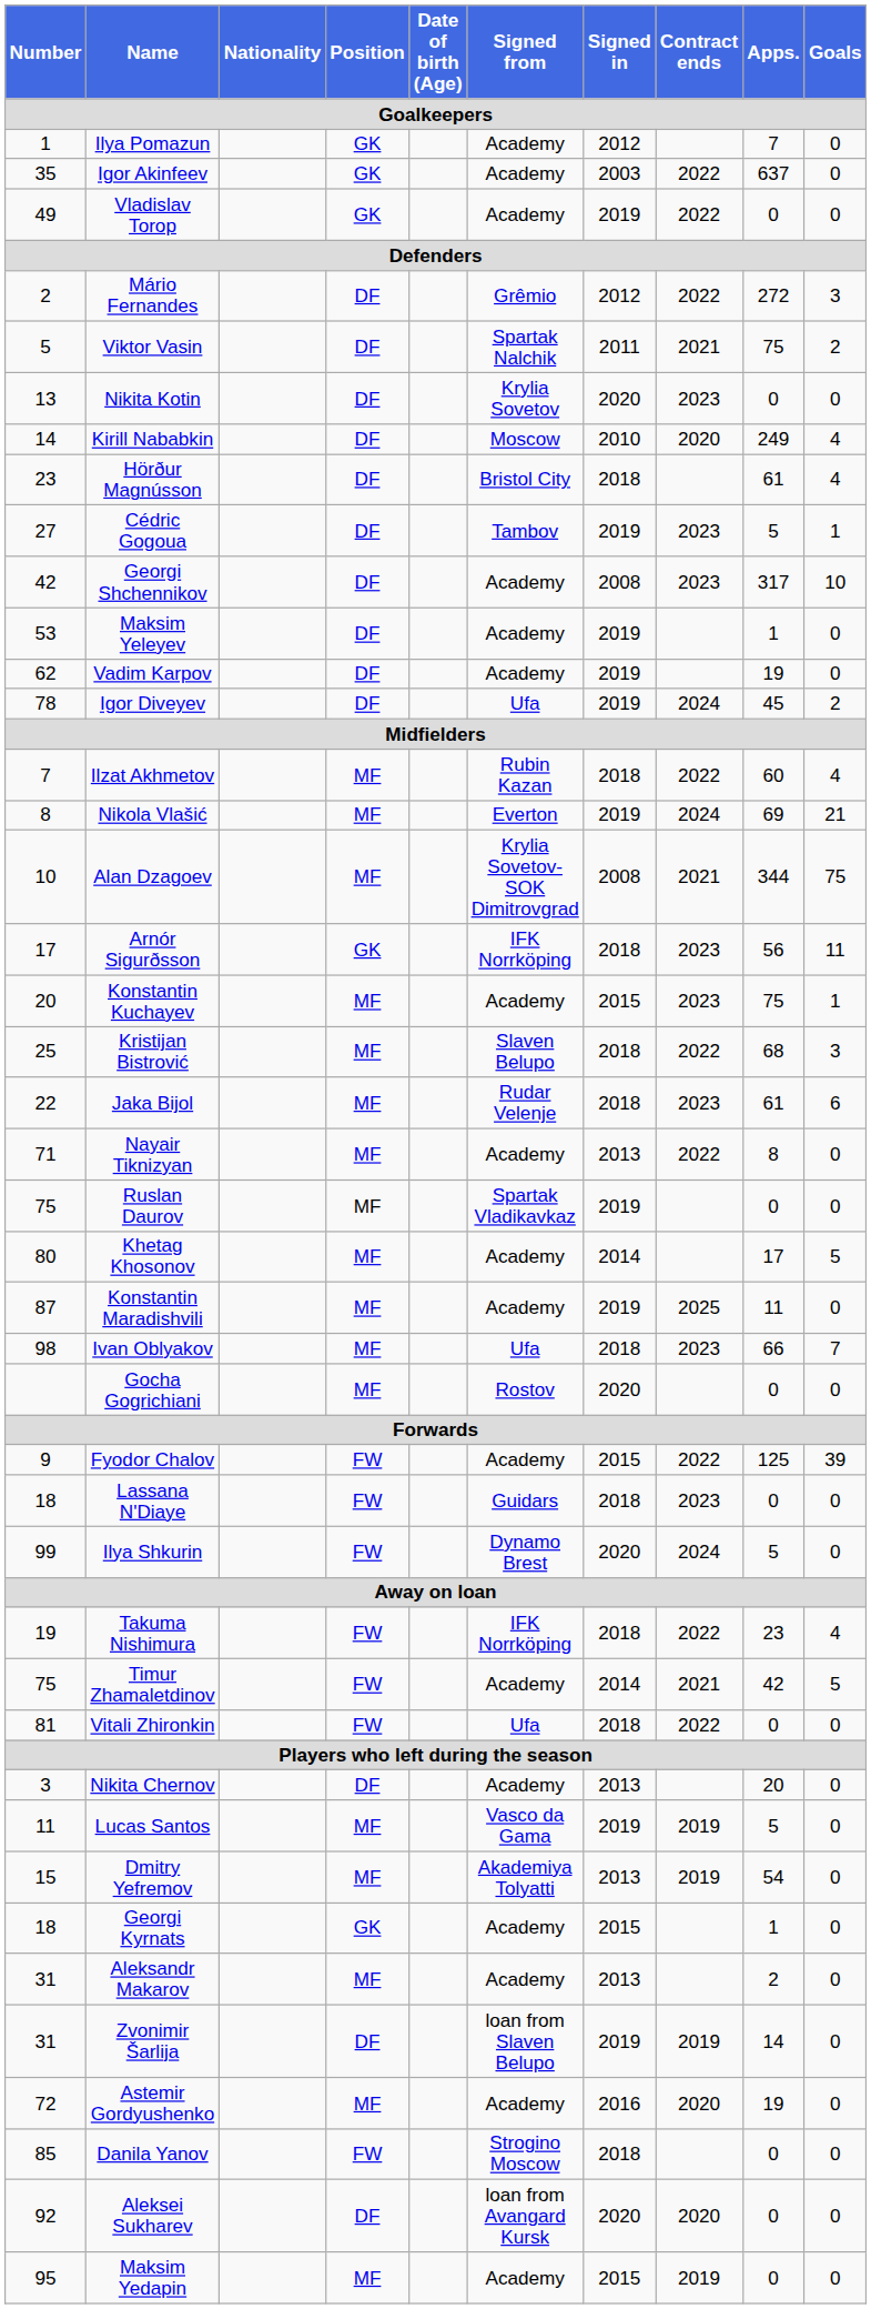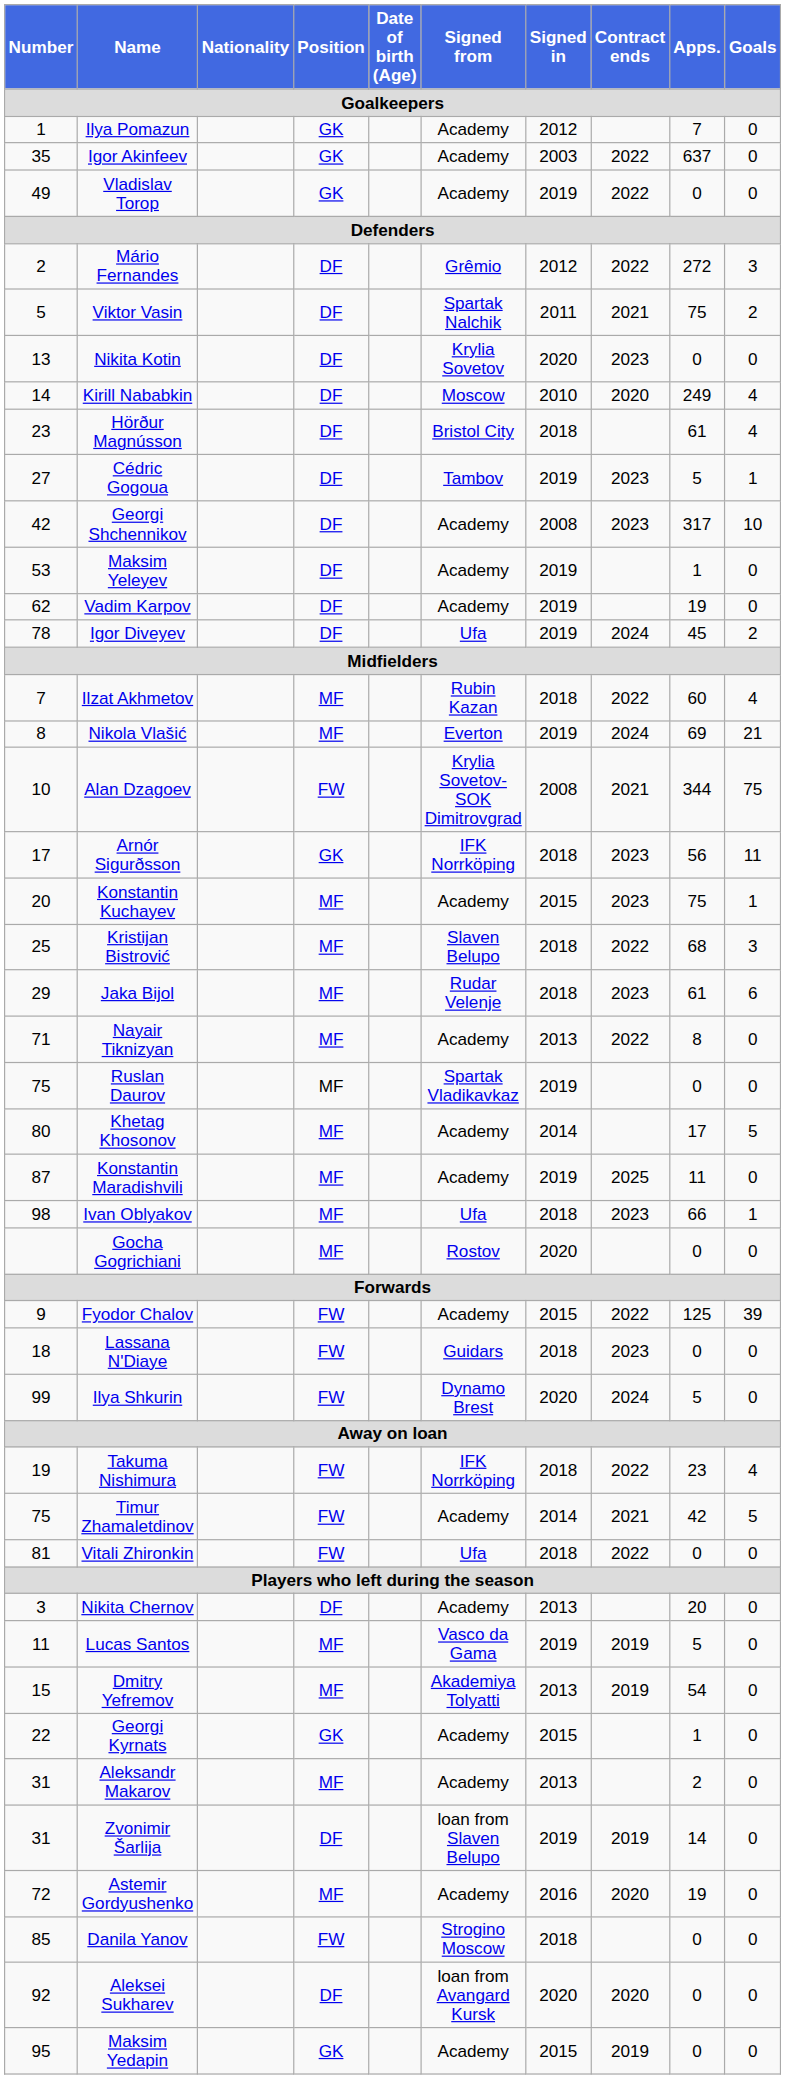 <table class="wikitable"  style="text-align:center; font-size:90%; width:95%;">
 <tr>
 <th style="background:#4169E1; color:white; text-align:center;">Number</th>
 <th style="background:#4169E1; color:white; text-align:center;">Name</th>
 <th style="background:#4169E1; color:white; text-align:center;">Nationality</th>
 <th style="background:#4169E1; color:white; text-align:center;">Position</th>
 <th style="background:#4169E1; color:white; text-align:center;">Date of birth (Age)</th>
 <th style="background:#4169E1; color:white; text-align:center;">Signed from</th>
 <th style="background:#4169E1; color:white; text-align:center;">Signed in</th>
 <th style="background:#4169E1; color:white; text-align:center;">Contract ends</th>
 <th style="background:#4169E1; color:white; text-align:center;">Apps.</th>
 <th style="background:#4169E1; color:white; text-align:center;">Goals</th>
 </tr>
 <tr>
 <th colspan="11"  style="background:#dcdcdc; text-align:center;">Goalkeepers</th>
 </tr>
 <tr>
 <td>1</td>
 <td><a href='#'>Ilya Pomazun</a></td>
 <td></td>
 <td><a href='#'>GK</a></td>
 <td></td>
 <td>Academy</td>
 <td>2012</td>
 <td></td>
 <td>7</td>
 <td>0</td>
 </tr>
 <tr>
 <td>35</td>
 <td><a href='#'>Igor Akinfeev</a></td>
 <td></td>
 <td><a href='#'>GK</a></td>
 <td></td>
 <td>Academy</td>
 <td>2003</td>
 <td>2022</td>
 <td>637</td>
 <td>0</td>
 </tr>
 <tr>
 <td>49</td>
 <td><a href='#'>Vladislav Torop</a></td>
 <td></td>
 <td><a href='#'>GK</a></td>
 <td></td>
 <td>Academy</td>
 <td>2019</td>
 <td>2022</td>
 <td>0</td>
 <td>0</td>
 </tr>
 <tr>
 <th colspan="11"  style="background:#dcdcdc; text-align:center;">Defenders</th>
 </tr>
 <tr>
 <td>2</td>
 <td><a href='#'>Mário Fernandes</a></td>
 <td></td>
 <td><a href='#'>DF</a></td>
 <td></td>
 <td><a href='#'>Grêmio</a></td>
 <td>2012</td>
 <td>2022</td>
 <td>272</td>
 <td>3</td>
 </tr>
 <tr>
 <td>5</td>
 <td><a href='#'>Viktor Vasin</a></td>
 <td></td>
 <td><a href='#'>DF</a></td>
 <td></td>
 <td><a href='#'>Spartak Nalchik</a></td>
 <td>2011</td>
 <td>2021</td>
 <td>75</td>
 <td>2</td>
 </tr>
 <tr>
 <td>13</td>
 <td><a href='#'>Nikita Kotin</a></td>
 <td></td>
 <td><a href='#'>DF</a></td>
 <td></td>
 <td><a href='#'>Krylia Sovetov</a></td>
 <td>2020</td>
 <td>2023</td>
 <td>0</td>
 <td>0</td>
 </tr>
 <tr>
 <td>14</td>
 <td><a href='#'>Kirill Nababkin</a></td>
 <td></td>
 <td><a href='#'>DF</a></td>
 <td></td>
 <td><a href='#'>Moscow</a></td>
 <td>2010</td>
 <td>2020</td>
 <td>249</td>
 <td>4</td>
 </tr>
 <tr>
 <td>23</td>
 <td><a href='#'>Hörður Magnússon</a></td>
 <td></td>
 <td><a href='#'>DF</a></td>
 <td></td>
 <td><a href='#'>Bristol City</a></td>
 <td>2018</td>
 <td></td>
 <td>61</td>
 <td>4</td>
 </tr>
 <tr>
 <td>27</td>
 <td><a href='#'>Cédric Gogoua</a></td>
 <td></td>
 <td><a href='#'>DF</a></td>
 <td></td>
 <td><a href='#'>Tambov</a></td>
 <td>2019</td>
 <td>2023</td>
 <td>5</td>
 <td>1</td>
 </tr>
 <tr>
 <td>42</td>
 <td><a href='#'>Georgi Shchennikov</a></td>
 <td></td>
 <td><a href='#'>DF</a></td>
 <td></td>
 <td>Academy</td>
 <td>2008</td>
 <td>2023</td>
 <td>317</td>
 <td>10</td>
 </tr>
 <tr>
 <td>53</td>
 <td><a href='#'>Maksim Yeleyev</a></td>
 <td></td>
 <td><a href='#'>DF</a></td>
 <td></td>
 <td>Academy</td>
 <td>2019</td>
 <td></td>
 <td>1</td>
 <td>0</td>
 </tr>
 <tr>
 <td>62</td>
 <td><a href='#'>Vadim Karpov</a></td>
 <td></td>
 <td><a href='#'>DF</a></td>
 <td></td>
 <td>Academy</td>
 <td>2019</td>
 <td></td>
 <td>19</td>
 <td>0</td>
 </tr>
 <tr>
 <td>78</td>
 <td><a href='#'>Igor Diveyev</a></td>
 <td></td>
 <td><a href='#'>DF</a></td>
 <td></td>
 <td><a href='#'>Ufa</a></td>
 <td>2019</td>
 <td>2024</td>
 <td>45</td>
 <td>2</td>
 </tr>
 <tr>
 <th colspan="11"  style="background:#dcdcdc; text-align:center;">Midfielders</th>
 </tr>
 <tr>
 <td>7</td>
 <td><a href='#'>Ilzat Akhmetov</a></td>
 <td></td>
 <td><a href='#'>MF</a></td>
 <td></td>
 <td><a href='#'>Rubin Kazan</a></td>
 <td>2018</td>
 <td>2022</td>
 <td>60</td>
 <td>4</td>
 </tr>
 <tr>
 <td>8</td>
 <td><a href='#'>Nikola Vlašić</a></td>
 <td></td>
 <td><a href='#'>MF</a></td>
 <td></td>
 <td><a href='#'>Everton</a></td>
 <td>2019</td>
 <td>2024</td>
 <td>69</td>
 <td>21</td>
 </tr>
 <tr>
 <td>10</td>
 <td><a href='#'>Alan Dzagoev</a></td>
 <td></td>
-<td><a href='#'>MF</a></td>
+<td><a href='#'>FW</a></td>
 <td></td>
 <td><a href='#'>Krylia Sovetov-SOK Dimitrovgrad</a></td>
 <td>2008</td>
 <td>2021</td>
 <td>344</td>
 <td>75</td>
 </tr>
 <tr>
 <td>17</td>
 <td><a href='#'>Arnór Sigurðsson</a></td>
 <td></td>
 <td><a href='#'>GK</a></td>
 <td></td>
 <td><a href='#'>IFK Norrköping</a></td>
 <td>2018</td>
 <td>2023</td>
 <td>56</td>
 <td>11</td>
 </tr>
 <tr>
 <td>20</td>
 <td><a href='#'>Konstantin Kuchayev</a></td>
 <td></td>
 <td><a href='#'>MF</a></td>
 <td></td>
 <td>Academy</td>
 <td>2015</td>
 <td>2023</td>
 <td>75</td>
 <td>1</td>
 </tr>
 <tr>
 <td>25</td>
 <td><a href='#'>Kristijan Bistrović</a></td>
 <td></td>
 <td><a href='#'>MF</a></td>
 <td></td>
 <td><a href='#'>Slaven Belupo</a></td>
 <td>2018</td>
 <td>2022</td>
 <td>68</td>
 <td>3</td>
 </tr>
 <tr>
-<td>22</td>
+<td>29</td>
 <td><a href='#'>Jaka Bijol</a></td>
 <td></td>
 <td><a href='#'>MF</a></td>
 <td></td>
 <td><a href='#'>Rudar Velenje</a></td>
 <td>2018</td>
 <td>2023</td>
 <td>61</td>
 <td>6</td>
 </tr>
 <tr>
 <td>71</td>
 <td><a href='#'>Nayair Tiknizyan</a></td>
 <td></td>
 <td><a href='#'>MF</a></td>
 <td></td>
 <td>Academy</td>
 <td>2013</td>
 <td>2022</td>
 <td>8</td>
 <td>0</td>
 </tr>
 <tr>
 <td>75</td>
 <td><a href='#'>Ruslan Daurov</a></td>
 <td></td>
 <td>MF</td>
 <td></td>
 <td><a href='#'>Spartak Vladikavkaz</a></td>
 <td>2019</td>
 <td></td>
 <td>0</td>
 <td>0</td>
 </tr>
 <tr>
 <td>80</td>
 <td><a href='#'>Khetag Khosonov</a></td>
 <td></td>
 <td><a href='#'>MF</a></td>
 <td></td>
 <td>Academy</td>
 <td>2014</td>
 <td></td>
 <td>17</td>
 <td>5</td>
 </tr>
 <tr>
 <td>87</td>
 <td><a href='#'>Konstantin Maradishvili</a></td>
 <td></td>
 <td><a href='#'>MF</a></td>
 <td></td>
 <td>Academy</td>
 <td>2019</td>
 <td>2025</td>
 <td>11</td>
 <td>0</td>
 </tr>
 <tr>
 <td>98</td>
 <td><a href='#'>Ivan Oblyakov</a></td>
 <td></td>
 <td><a href='#'>MF</a></td>
 <td></td>
 <td><a href='#'>Ufa</a></td>
 <td>2018</td>
 <td>2023</td>
 <td>66</td>
-<td>7</td>
+<td>1</td>
 </tr>
 <tr>
 <td></td>
 <td><a href='#'>Gocha Gogrichiani</a></td>
 <td></td>
 <td><a href='#'>MF</a></td>
 <td></td>
 <td><a href='#'>Rostov</a></td>
 <td>2020</td>
 <td></td>
 <td>0</td>
 <td>0</td>
 </tr>
 <tr>
 <th colspan="11"  style="background:#dcdcdc; text-align:center;">Forwards</th>
 </tr>
 <tr>
 <td>9</td>
 <td><a href='#'>Fyodor Chalov</a></td>
 <td></td>
 <td><a href='#'>FW</a></td>
 <td></td>
 <td>Academy</td>
 <td>2015</td>
 <td>2022</td>
 <td>125</td>
 <td>39</td>
 </tr>
 <tr>
 <td>18</td>
 <td><a href='#'>Lassana N'Diaye</a></td>
 <td></td>
 <td><a href='#'>FW</a></td>
 <td></td>
 <td><a href='#'>Guidars</a></td>
 <td>2018</td>
 <td>2023</td>
 <td>0</td>
 <td>0</td>
 </tr>
 <tr>
 <td>99</td>
 <td><a href='#'>Ilya Shkurin</a></td>
 <td></td>
 <td><a href='#'>FW</a></td>
 <td></td>
 <td><a href='#'>Dynamo Brest</a></td>
 <td>2020</td>
 <td>2024</td>
 <td>5</td>
 <td>0</td>
 </tr>
 <tr>
 <th colspan="11"  style="background:#dcdcdc; text-align:center;">Away on loan</th>
 </tr>
 <tr>
 <td>19</td>
 <td><a href='#'>Takuma Nishimura</a></td>
 <td></td>
 <td><a href='#'>FW</a></td>
 <td></td>
 <td><a href='#'>IFK Norrköping</a></td>
 <td>2018</td>
 <td>2022</td>
 <td>23</td>
 <td>4</td>
 </tr>
 <tr>
 <td>75</td>
 <td><a href='#'>Timur Zhamaletdinov</a></td>
 <td></td>
 <td><a href='#'>FW</a></td>
 <td></td>
 <td>Academy</td>
 <td>2014</td>
 <td>2021</td>
 <td>42</td>
 <td>5</td>
 </tr>
 <tr>
 <td>81</td>
 <td><a href='#'>Vitali Zhironkin</a></td>
 <td></td>
 <td><a href='#'>FW</a></td>
 <td></td>
 <td><a href='#'>Ufa</a></td>
 <td>2018</td>
 <td>2022</td>
 <td>0</td>
 <td>0</td>
 </tr>
 <tr>
 <th colspan="11"  style="background:#dcdcdc; text-align:center;">Players who left during the season</th>
 </tr>
 <tr>
 <td>3</td>
 <td><a href='#'>Nikita Chernov</a></td>
 <td></td>
 <td><a href='#'>DF</a></td>
 <td></td>
 <td>Academy</td>
 <td>2013</td>
 <td></td>
 <td>20</td>
 <td>0</td>
 </tr>
 <tr>
 <td>11</td>
 <td><a href='#'>Lucas Santos</a></td>
 <td></td>
 <td><a href='#'>MF</a></td>
 <td></td>
 <td><a href='#'>Vasco da Gama</a></td>
 <td>2019</td>
 <td>2019</td>
 <td>5</td>
 <td>0</td>
 </tr>
 <tr>
 <td>15</td>
 <td><a href='#'>Dmitry Yefremov</a></td>
 <td></td>
 <td><a href='#'>MF</a></td>
 <td></td>
 <td><a href='#'>Akademiya Tolyatti</a></td>
 <td>2013</td>
 <td>2019</td>
 <td>54</td>
 <td>0</td>
 </tr>
 <tr>
-<td>18</td>
+<td>22</td>
 <td><a href='#'>Georgi Kyrnats</a></td>
 <td></td>
 <td><a href='#'>GK</a></td>
 <td></td>
 <td>Academy</td>
 <td>2015</td>
 <td></td>
 <td>1</td>
 <td>0</td>
 </tr>
 <tr>
 <td>31</td>
 <td><a href='#'>Aleksandr Makarov</a></td>
 <td></td>
 <td><a href='#'>MF</a></td>
 <td></td>
 <td>Academy</td>
 <td>2013</td>
 <td></td>
 <td>2</td>
 <td>0</td>
 </tr>
 <tr>
 <td>31</td>
 <td><a href='#'>Zvonimir Šarlija</a></td>
 <td></td>
 <td><a href='#'>DF</a></td>
 <td></td>
 <td>loan from <a href='#'>Slaven Belupo</a></td>
 <td>2019</td>
 <td>2019</td>
 <td>14</td>
 <td>0</td>
 </tr>
 <tr>
 <td>72</td>
 <td><a href='#'>Astemir Gordyushenko</a></td>
 <td></td>
 <td><a href='#'>MF</a></td>
 <td></td>
 <td>Academy</td>
 <td>2016</td>
 <td>2020</td>
 <td>19</td>
 <td>0</td>
 </tr>
 <tr>
 <td>85</td>
 <td><a href='#'>Danila Yanov</a></td>
 <td></td>
 <td><a href='#'>FW</a></td>
 <td></td>
 <td><a href='#'>Strogino Moscow</a></td>
 <td>2018</td>
 <td></td>
 <td>0</td>
 <td>0</td>
 </tr>
 <tr>
 <td>92</td>
 <td><a href='#'>Aleksei Sukharev</a></td>
 <td></td>
 <td><a href='#'>DF</a></td>
 <td></td>
 <td>loan from <a href='#'>Avangard Kursk</a></td>
 <td>2020</td>
 <td>2020</td>
 <td>0</td>
 <td>0</td>
 </tr>
 <tr>
 <td>95</td>
 <td><a href='#'>Maksim Yedapin</a></td>
 <td></td>
-<td><a href='#'>MF</a></td>
+<td><a href='#'>GK</a></td>
 <td></td>
 <td>Academy</td>
 <td>2015</td>
 <td>2019</td>
 <td>0</td>
 <td>0</td>
 </tr>
 </table>
